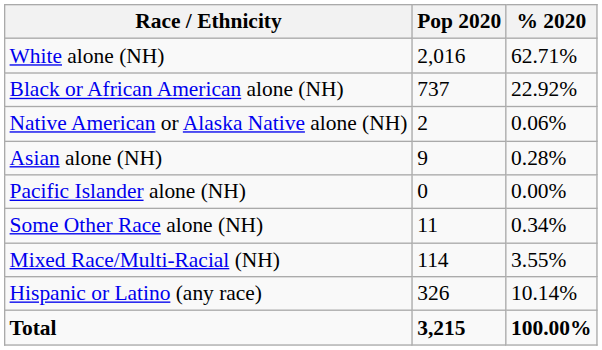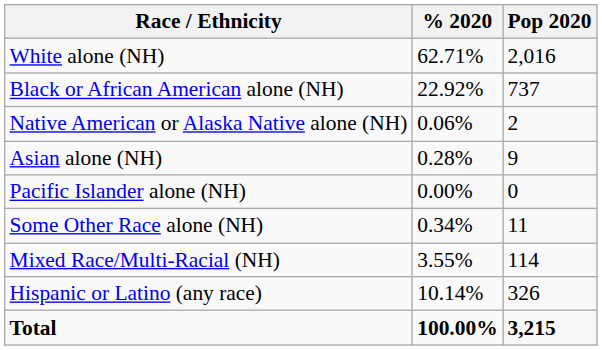 <table class="wikitable">
 <tr>
 <th>Race / Ethnicity</th>
+<th>% 2020</th>
 <th>Pop 2020</th>
-<th>% 2020</th>
 </tr>
 <tr>
 <td><a href='#'>White</a> alone (NH)</td>
+<td>62.71%</td>
 <td>2,016</td>
-<td>62.71%</td>
 </tr>
 <tr>
 <td><a href='#'>Black or African American</a> alone (NH)</td>
+<td>22.92%</td>
 <td>737</td>
-<td>22.92%</td>
 </tr>
 <tr>
 <td><a href='#'>Native American</a> or <a href='#'>Alaska Native</a> alone (NH)</td>
+<td>0.06%</td>
 <td>2</td>
-<td>0.06%</td>
 </tr>
 <tr>
 <td><a href='#'>Asian</a> alone (NH)</td>
+<td>0.28%</td>
 <td>9</td>
-<td>0.28%</td>
 </tr>
 <tr>
 <td><a href='#'>Pacific Islander</a> alone (NH)</td>
+<td>0.00%</td>
 <td>0</td>
-<td>0.00%</td>
 </tr>
 <tr>
 <td><a href='#'>Some Other Race</a> alone (NH)</td>
+<td>0.34%</td>
 <td>11</td>
-<td>0.34%</td>
 </tr>
 <tr>
 <td><a href='#'>Mixed Race/Multi-Racial</a> (NH)</td>
+<td>3.55%</td>
 <td>114</td>
-<td>3.55%</td>
 </tr>
 <tr>
 <td><a href='#'>Hispanic or Latino</a> (any race)</td>
+<td>10.14%</td>
 <td>326</td>
-<td>10.14%</td>
 </tr>
 <tr>
 <td><strong>Total</strong></td>
+<td><strong>100.00%</strong></td>
 <td><strong>3,215</strong></td>
-<td><strong>100.00%</strong></td>
 </tr>
 </table>
